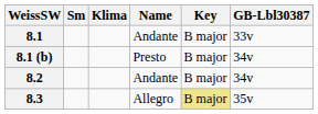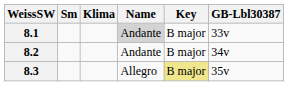 <table border="1" class="wikitable sortable">
 <tr>
 <th data-sort-type="number">WeissSW</th>
 <th>Sm</th>
 <th>Klima</th>
 <th class="unsortable">Name</th>
 <th class="unsortable">Key</th>
 <th>GB-Lbl30387</th>
 </tr>
 <tr>
 <th data-sort-value="1">8.1</th>
 <td></td>
 <td></td>
-<td>Andante</td>
+<td style="background: lightgrey;">Andante</td>
 <td>B major</td>
 <td>33v</td>
-</tr>
-<tr>
-<th data-sort-value="1 (b)">8.1 (b)</th>
-<td></td>
-<td></td>
-<td>Presto</td>
-<td>B major</td>
-<td>34v</td>
 </tr>
 <tr>
 <th data-sort-value="2">8.2</th>
 <td></td>
 <td></td>
 <td>Andante</td>
 <td>B major</td>
 <td>34v</td>
 </tr>
 <tr>
 <th data-sort-value="3">8.3</th>
 <td></td>
 <td></td>
 <td>Allegro</td>
 <td style="background: khaki;">B major</td>
 <td>35v</td>
 </tr>
 </table>
